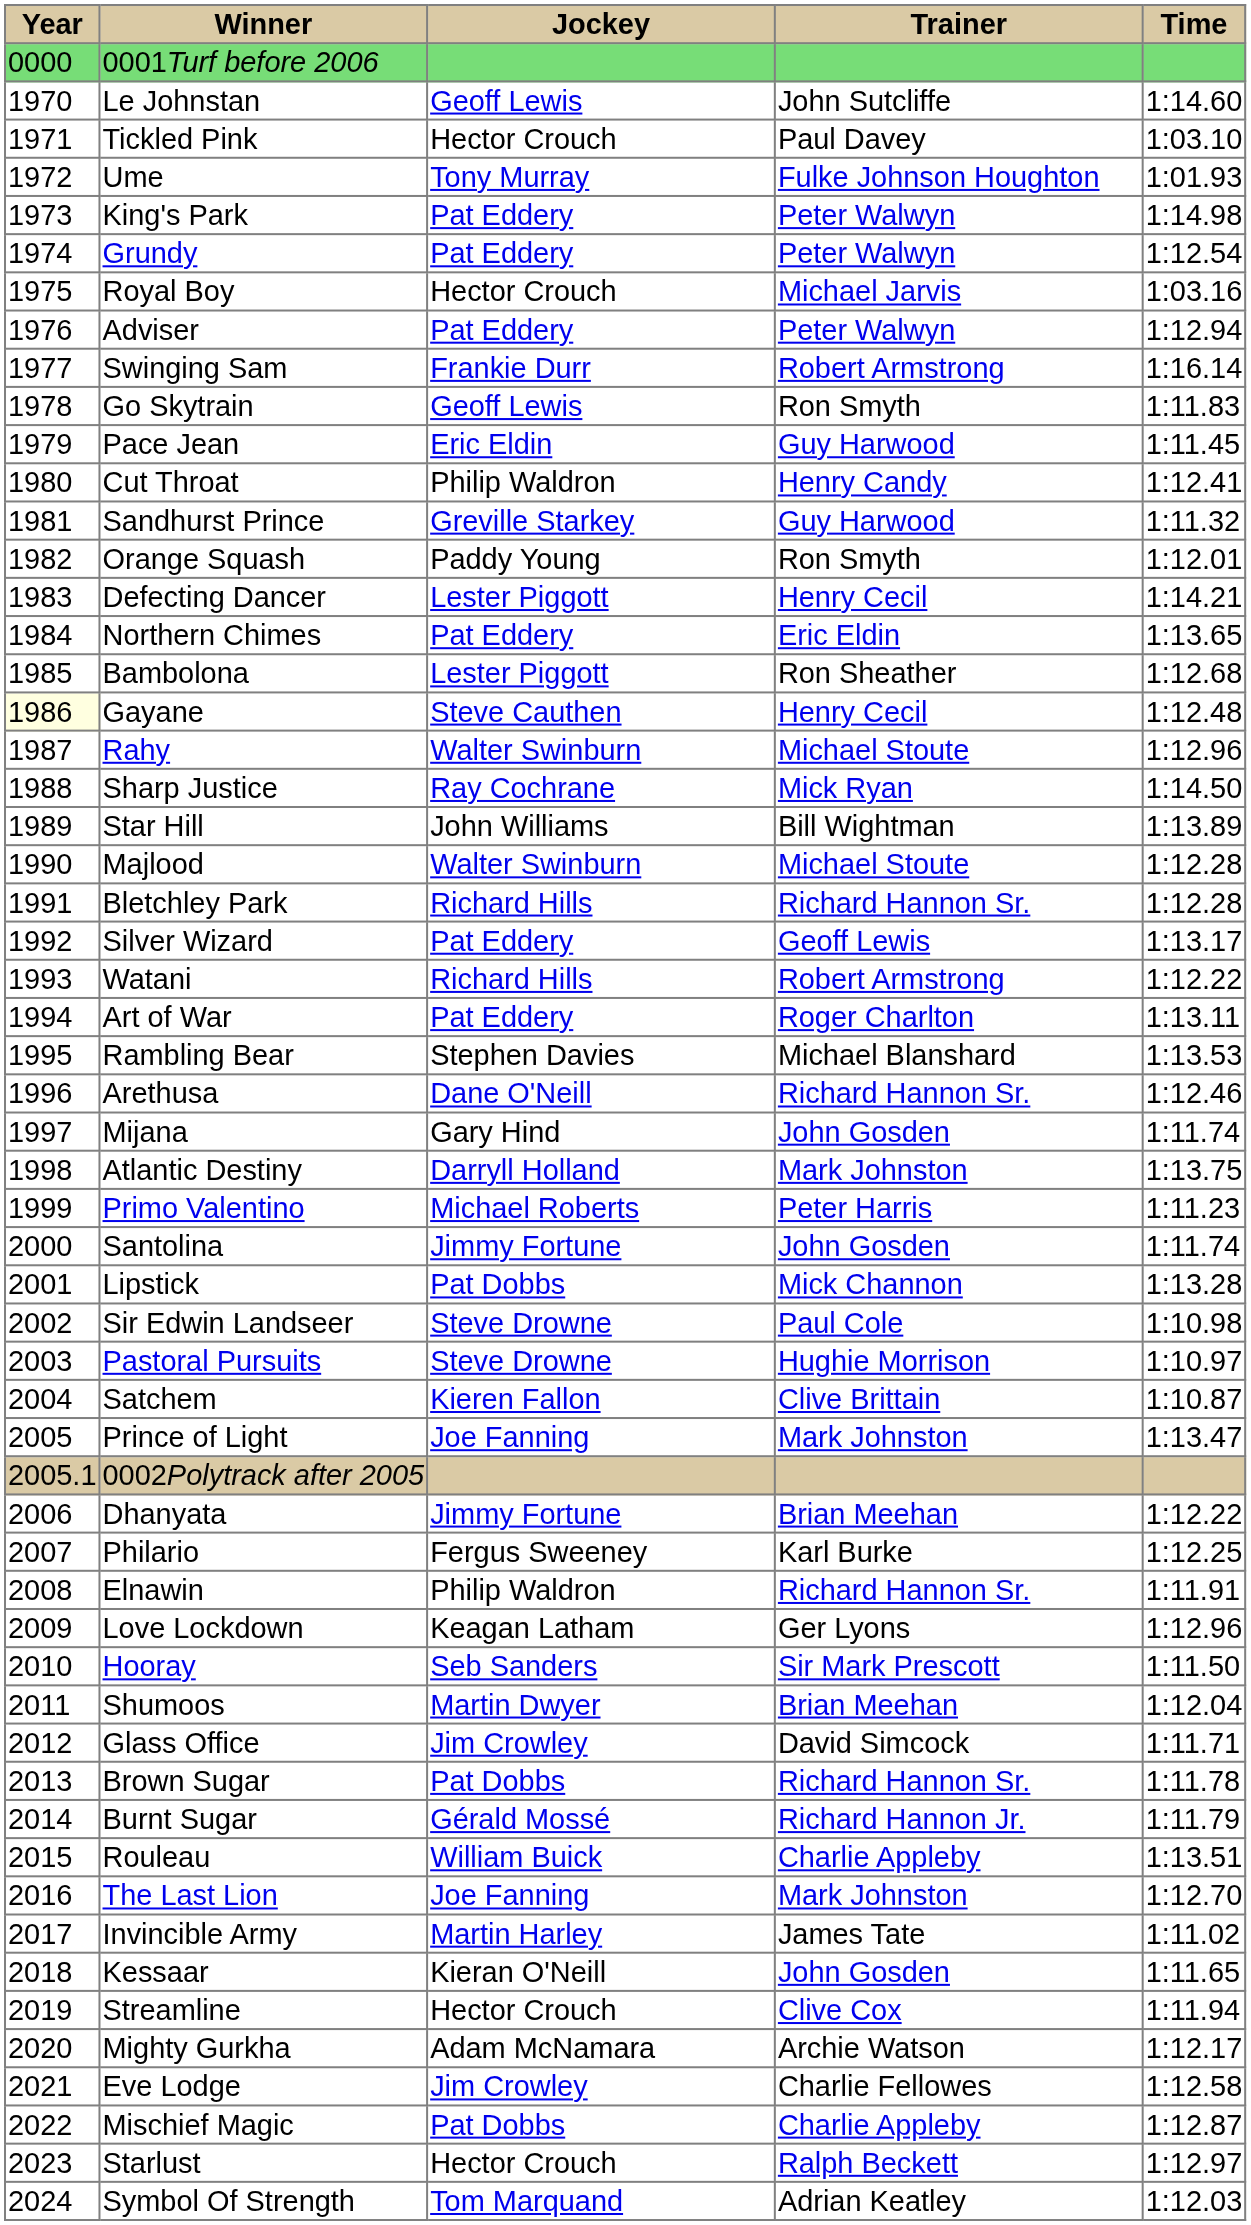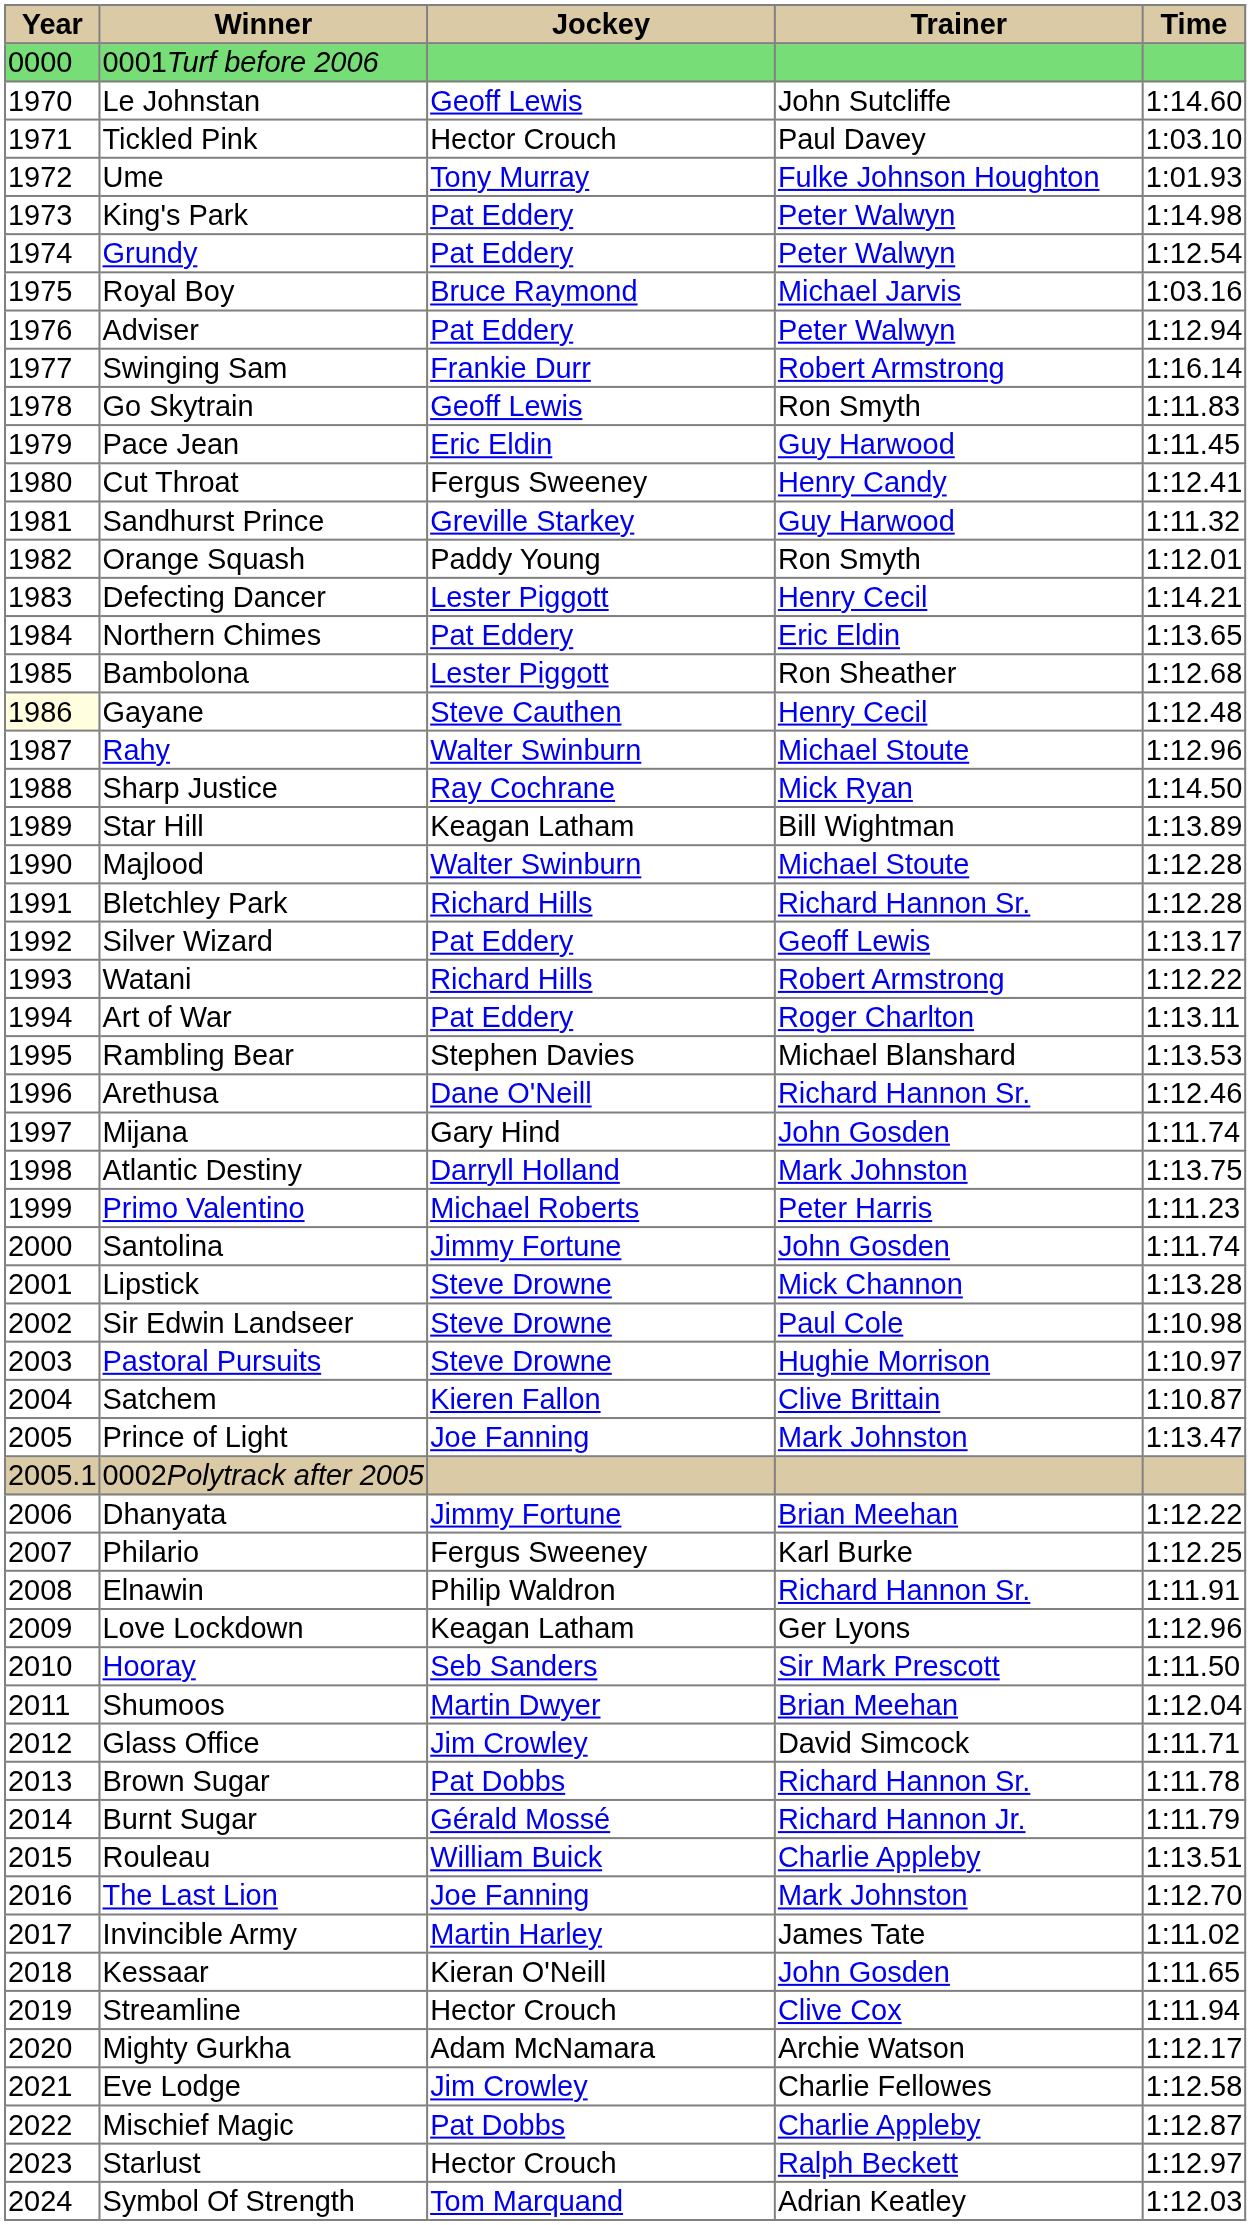 <table class = "sortable" | border="1" style="border-collapse: collapse; font-size:90%">
 <tr bgcolor="#DACAA5" align="center">
 <th>Year</th>
 <th>Winner</th>
 <th>Jockey</th>
 <th>Trainer</th>
 <th>Time</th>
 </tr>
 <tr bgcolor="#77dd77">
 <td><span>0000</span></td>
 <td><span>0001</span><em>Turf before 2006</em></td>
 <td></td>
 <td></td>
 <td></td>
 </tr>
 <tr>
 <td>1970</td>
 <td width=160px>Le Johnstan</td>
 <td width=170px><a href='#'>Geoff Lewis</a></td>
 <td width=180px>John Sutcliffe</td>
 <td>1:14.60</td>
 </tr>
 <tr>
 <td>1971</td>
 <td>Tickled Pink</td>
 <td>Hector Crouch</td>
 <td>Paul Davey</td>
 <td>1:03.10</td>
 </tr>
 <tr>
 <td>1972</td>
 <td>Ume</td>
 <td><a href='#'>Tony Murray</a></td>
 <td><a href='#'>Fulke Johnson Houghton</a></td>
 <td>1:01.93</td>
 </tr>
 <tr>
 <td>1973</td>
 <td>King's Park</td>
 <td><a href='#'>Pat Eddery</a></td>
 <td><a href='#'>Peter Walwyn</a></td>
 <td>1:14.98</td>
 </tr>
 <tr>
 <td>1974</td>
 <td><a href='#'>Grundy</a></td>
 <td><a href='#'>Pat Eddery</a></td>
 <td><a href='#'>Peter Walwyn</a></td>
 <td>1:12.54</td>
 </tr>
 <tr>
 <td>1975</td>
 <td>Royal Boy </td>
-<td>Hector Crouch</td>
+<td><a href='#'>Bruce Raymond</a></td>
 <td><a href='#'>Michael Jarvis</a></td>
 <td>1:03.16</td>
 </tr>
 <tr>
 <td>1976</td>
 <td>Adviser</td>
 <td><a href='#'>Pat Eddery</a></td>
 <td><a href='#'>Peter Walwyn</a></td>
 <td>1:12.94</td>
 </tr>
 <tr>
 <td>1977</td>
 <td>Swinging Sam</td>
 <td><a href='#'>Frankie Durr</a></td>
 <td><a href='#'>Robert Armstrong</a></td>
 <td>1:16.14</td>
 </tr>
 <tr>
 <td>1978</td>
 <td>Go Skytrain</td>
 <td><a href='#'>Geoff Lewis</a></td>
 <td>Ron Smyth</td>
 <td>1:11.83</td>
 </tr>
 <tr>
 <td>1979</td>
 <td>Pace Jean</td>
 <td><a href='#'>Eric Eldin</a></td>
 <td><a href='#'>Guy Harwood</a></td>
 <td>1:11.45</td>
 </tr>
 <tr>
 <td>1980</td>
 <td>Cut Throat</td>
-<td>Philip Waldron</td>
+<td>Fergus Sweeney</td>
 <td><a href='#'>Henry Candy</a></td>
 <td>1:12.41</td>
 </tr>
 <tr>
 <td>1981</td>
 <td>Sandhurst Prince</td>
 <td><a href='#'>Greville Starkey</a></td>
 <td><a href='#'>Guy Harwood</a></td>
 <td>1:11.32</td>
 </tr>
 <tr>
 <td>1982</td>
 <td>Orange Squash</td>
 <td>Paddy Young</td>
 <td>Ron Smyth</td>
 <td>1:12.01</td>
 </tr>
 <tr>
 <td>1983</td>
 <td>Defecting Dancer</td>
 <td><a href='#'>Lester Piggott</a></td>
 <td><a href='#'>Henry Cecil</a></td>
 <td>1:14.21</td>
 </tr>
 <tr>
 <td>1984</td>
 <td>Northern Chimes</td>
 <td><a href='#'>Pat Eddery</a></td>
 <td><a href='#'>Eric Eldin</a></td>
 <td>1:13.65</td>
 </tr>
 <tr>
 <td>1985</td>
 <td>Bambolona</td>
 <td><a href='#'>Lester Piggott</a></td>
 <td>Ron Sheather</td>
 <td>1:12.68</td>
 </tr>
 <tr>
 <td style="background: lightyellow;">1986</td>
 <td>Gayane</td>
 <td><a href='#'>Steve Cauthen</a></td>
 <td><a href='#'>Henry Cecil</a></td>
 <td>1:12.48</td>
 </tr>
 <tr>
 <td>1987</td>
 <td><a href='#'>Rahy</a></td>
 <td><a href='#'>Walter Swinburn</a></td>
 <td><a href='#'>Michael Stoute</a></td>
 <td>1:12.96</td>
 </tr>
 <tr>
 <td>1988</td>
 <td>Sharp Justice</td>
 <td><a href='#'>Ray Cochrane</a></td>
 <td><a href='#'>Mick Ryan</a></td>
 <td>1:14.50</td>
 </tr>
 <tr>
 <td>1989</td>
 <td>Star Hill</td>
-<td>John Williams</td>
+<td>Keagan Latham</td>
 <td>Bill Wightman</td>
 <td>1:13.89</td>
 </tr>
 <tr>
 <td>1990</td>
 <td>Majlood</td>
 <td><a href='#'>Walter Swinburn</a></td>
 <td><a href='#'>Michael Stoute</a></td>
 <td>1:12.28</td>
 </tr>
 <tr>
 <td>1991</td>
 <td>Bletchley Park</td>
 <td><a href='#'>Richard Hills</a></td>
 <td><a href='#'>Richard Hannon Sr.</a></td>
 <td>1:12.28</td>
 </tr>
 <tr>
 <td>1992</td>
 <td>Silver Wizard</td>
 <td><a href='#'>Pat Eddery</a></td>
 <td><a href='#'>Geoff Lewis</a></td>
 <td>1:13.17</td>
 </tr>
 <tr>
 <td>1993</td>
 <td>Watani</td>
 <td><a href='#'>Richard Hills</a></td>
 <td><a href='#'>Robert Armstrong</a></td>
 <td>1:12.22</td>
 </tr>
 <tr>
 <td>1994</td>
 <td>Art of War</td>
 <td><a href='#'>Pat Eddery</a></td>
 <td><a href='#'>Roger Charlton</a></td>
 <td>1:13.11</td>
 </tr>
 <tr>
 <td>1995</td>
 <td>Rambling Bear</td>
 <td>Stephen Davies</td>
 <td>Michael Blanshard</td>
 <td>1:13.53</td>
 </tr>
 <tr>
 <td>1996</td>
 <td>Arethusa</td>
 <td><a href='#'>Dane O'Neill</a></td>
 <td><a href='#'>Richard Hannon Sr.</a></td>
 <td>1:12.46</td>
 </tr>
 <tr>
 <td>1997</td>
 <td>Mijana</td>
 <td>Gary Hind</td>
 <td><a href='#'>John Gosden</a></td>
 <td>1:11.74</td>
 </tr>
 <tr>
 <td>1998</td>
 <td>Atlantic Destiny</td>
 <td><a href='#'>Darryll Holland</a></td>
 <td><a href='#'>Mark Johnston</a></td>
 <td>1:13.75</td>
 </tr>
 <tr>
 <td>1999</td>
 <td><a href='#'>Primo Valentino</a></td>
 <td><a href='#'>Michael Roberts</a></td>
 <td><a href='#'>Peter Harris</a></td>
 <td>1:11.23</td>
 </tr>
 <tr>
 <td>2000</td>
 <td>Santolina</td>
 <td><a href='#'>Jimmy Fortune</a></td>
 <td><a href='#'>John Gosden</a></td>
 <td>1:11.74</td>
 </tr>
 <tr>
 <td>2001</td>
 <td>Lipstick</td>
-<td><a href='#'>Pat Dobbs</a></td>
+<td><a href='#'>Steve Drowne</a></td>
 <td><a href='#'>Mick Channon</a></td>
 <td>1:13.28</td>
 </tr>
 <tr>
 <td>2002</td>
 <td>Sir Edwin Landseer</td>
 <td><a href='#'>Steve Drowne</a></td>
 <td><a href='#'>Paul Cole</a></td>
 <td>1:10.98</td>
 </tr>
 <tr>
 <td>2003</td>
 <td><a href='#'>Pastoral Pursuits</a></td>
 <td><a href='#'>Steve Drowne</a></td>
 <td><a href='#'>Hughie Morrison</a></td>
 <td>1:10.97</td>
 </tr>
 <tr>
 <td>2004</td>
 <td>Satchem</td>
 <td><a href='#'>Kieren Fallon</a></td>
 <td><a href='#'>Clive Brittain</a></td>
 <td>1:10.87</td>
 </tr>
 <tr>
 <td>2005</td>
 <td>Prince of Light </td>
 <td><a href='#'>Joe Fanning</a></td>
 <td><a href='#'>Mark Johnston</a></td>
 <td>1:13.47</td>
 </tr>
 <tr bgcolor="#DACAA5">
 <td><span>2005.1</span></td>
 <td><span>0002</span><em>Polytrack after 2005</em></td>
 <td></td>
 <td></td>
 <td></td>
 </tr>
 <tr>
 <td>2006</td>
 <td>Dhanyata</td>
 <td><a href='#'>Jimmy Fortune</a></td>
 <td><a href='#'>Brian Meehan</a></td>
 <td>1:12.22</td>
 </tr>
 <tr>
 <td>2007</td>
 <td>Philario</td>
 <td>Fergus Sweeney</td>
 <td>Karl Burke</td>
 <td>1:12.25</td>
 </tr>
 <tr>
 <td>2008</td>
 <td>Elnawin</td>
 <td>Philip Waldron</td>
 <td><a href='#'>Richard Hannon Sr.</a></td>
 <td>1:11.91</td>
 </tr>
 <tr>
 <td>2009</td>
 <td>Love Lockdown</td>
 <td>Keagan Latham</td>
 <td>Ger Lyons</td>
 <td>1:12.96</td>
 </tr>
 <tr>
 <td>2010</td>
 <td><a href='#'>Hooray</a></td>
 <td><a href='#'>Seb Sanders</a></td>
 <td><a href='#'>Sir Mark Prescott</a></td>
 <td>1:11.50</td>
 </tr>
 <tr>
 <td>2011</td>
 <td>Shumoos</td>
 <td><a href='#'>Martin Dwyer</a></td>
 <td><a href='#'>Brian Meehan</a></td>
 <td>1:12.04</td>
 </tr>
 <tr>
 <td>2012</td>
 <td>Glass Office</td>
 <td><a href='#'>Jim Crowley</a></td>
 <td>David Simcock</td>
 <td>1:11.71</td>
 </tr>
 <tr>
 <td>2013</td>
 <td>Brown Sugar</td>
 <td><a href='#'>Pat Dobbs</a></td>
 <td><a href='#'>Richard Hannon Sr.</a></td>
 <td>1:11.78</td>
 </tr>
 <tr>
 <td>2014</td>
 <td>Burnt Sugar</td>
 <td><a href='#'>Gérald Mossé</a></td>
 <td><a href='#'>Richard Hannon Jr.</a></td>
 <td>1:11.79</td>
 </tr>
 <tr>
 <td>2015</td>
 <td>Rouleau</td>
 <td><a href='#'>William Buick</a></td>
 <td><a href='#'>Charlie Appleby</a></td>
 <td>1:13.51</td>
 </tr>
 <tr>
 <td>2016</td>
 <td><a href='#'>The Last Lion</a></td>
 <td><a href='#'>Joe Fanning</a></td>
 <td><a href='#'>Mark Johnston</a></td>
 <td>1:12.70</td>
 </tr>
 <tr>
 <td>2017</td>
 <td>Invincible Army</td>
 <td><a href='#'>Martin Harley</a></td>
 <td>James Tate</td>
 <td>1:11.02</td>
 </tr>
 <tr>
 <td>2018</td>
 <td>Kessaar</td>
 <td>Kieran O'Neill</td>
 <td><a href='#'>John Gosden</a></td>
 <td>1:11.65</td>
 </tr>
 <tr>
 <td>2019</td>
 <td>Streamline</td>
 <td>Hector Crouch</td>
 <td><a href='#'>Clive Cox</a></td>
 <td>1:11.94</td>
 </tr>
 <tr>
 <td>2020</td>
 <td>Mighty Gurkha</td>
 <td>Adam McNamara</td>
 <td>Archie Watson</td>
 <td>1:12.17</td>
 </tr>
 <tr>
 <td>2021</td>
 <td>Eve Lodge</td>
 <td><a href='#'>Jim Crowley</a></td>
 <td>Charlie Fellowes</td>
 <td>1:12.58</td>
 </tr>
 <tr>
 <td>2022</td>
 <td>Mischief Magic</td>
 <td><a href='#'>Pat Dobbs</a></td>
 <td><a href='#'>Charlie Appleby</a></td>
 <td>1:12.87</td>
 </tr>
 <tr>
 <td>2023</td>
 <td>Starlust</td>
 <td>Hector Crouch</td>
 <td><a href='#'>Ralph Beckett</a></td>
 <td>1:12.97</td>
 </tr>
 <tr>
 <td>2024</td>
 <td>Symbol Of Strength </td>
 <td><a href='#'>Tom Marquand</a></td>
 <td>Adrian Keatley</td>
 <td>1:12.03</td>
 </tr>
 </table>
